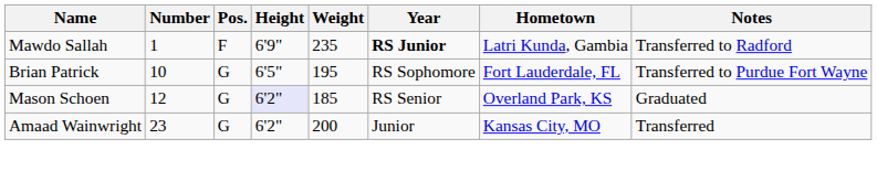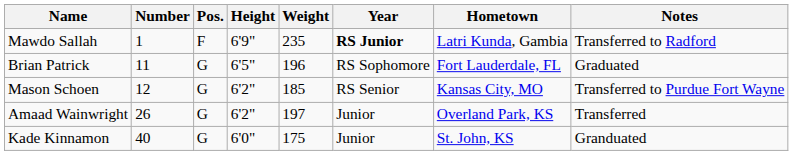 <table class="wikitable sortable" border="1">
 <tr>
 <th>Name</th>
 <th>Number</th>
 <th>Pos.</th>
 <th>Height</th>
 <th>Weight</th>
 <th>Year</th>
 <th>Hometown</th>
 <th class="unsortable">Notes</th>
 </tr>
 <tr>
 <td>Mawdo Sallah</td>
 <td>1</td>
 <td>F</td>
 <td>6'9"</td>
 <td>235</td>
 <td><strong>RS Junior</strong></td>
 <td><a href='#'>Latri Kunda</a>, Gambia</td>
 <td>Transferred to <a href='#'>Radford</a></td>
 </tr>
 <tr>
 <td>Brian Patrick</td>
-<td>10</td>
+<td>11</td>
 <td>G</td>
 <td>6'5"</td>
-<td>195</td>
+<td>196</td>
 <td>RS Sophomore</td>
 <td><a href='#'>Fort Lauderdale, FL</a></td>
-<td>Transferred to <a href='#'>Purdue Fort Wayne</a></td>
+<td>Graduated</td>
 </tr>
 <tr>
 <td>Mason Schoen</td>
 <td>12</td>
 <td>G</td>
-<td style="background: lavender;">6'2"</td>
+<td>6'2"</td>
 <td>185</td>
 <td>RS Senior</td>
-<td><a href='#'>Overland Park, KS</a></td>
-<td>Graduated</td>
+<td><a href='#'>Kansas City, MO</a></td>
+<td>Transferred to <a href='#'>Purdue Fort Wayne</a></td>
 </tr>
 <tr>
 <td>Amaad Wainwright</td>
-<td>23</td>
+<td>26</td>
 <td>G</td>
 <td>6'2"</td>
-<td>200</td>
+<td>197</td>
 <td>Junior</td>
-<td><a href='#'>Kansas City, MO</a></td>
+<td><a href='#'>Overland Park, KS</a></td>
 <td>Transferred</td>
 </tr>
+<tr>
+<td>Kade Kinnamon</td>
+<td>40</td>
+<td>G</td>
+<td>6'0"</td>
+<td>175</td>
+<td>Junior</td>
+<td><a href='#'>St. John, KS</a></td>
+<td>Granduated</td>
+</tr>
 </table>
